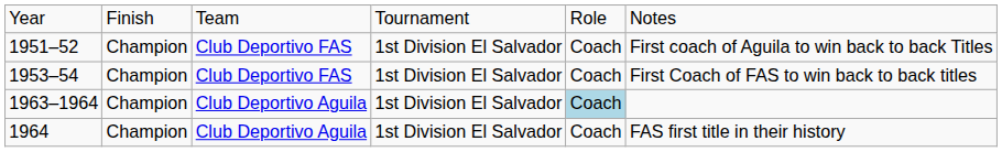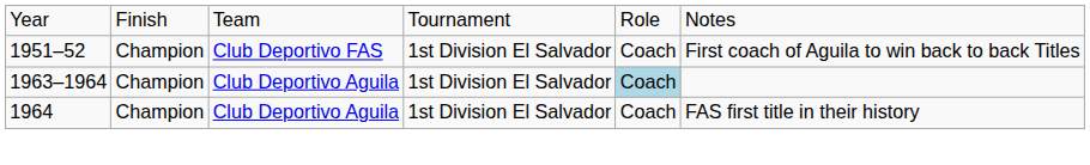 <table class=wikitable>
 <tr>
 <td>Year</td>
 <td>Finish</td>
 <td>Team</td>
 <td>Tournament</td>
 <td>Role</td>
 <td>Notes</td>
 </tr>
 <tr>
 <td>1951–52</td>
 <td>Champion</td>
 <td><a href='#'>Club Deportivo FAS</a></td>
 <td>1st Division El Salvador</td>
 <td>Coach</td>
 <td>First coach of Aguila to win back to back Titles</td>
 </tr>
 <tr>
-<td>1953–54</td>
-<td>Champion</td>
-<td><a href='#'>Club Deportivo FAS</a></td>
-<td>1st Division El Salvador</td>
-<td>Coach</td>
-<td>First Coach of FAS to win back to back titles</td>
-</tr>
-<tr>
 <td>1963–1964</td>
 <td>Champion</td>
 <td><a href='#'>Club Deportivo Aguila</a></td>
 <td>1st Division El Salvador</td>
 <td style="background: lightblue;">Coach</td>
 <td></td>
 </tr>
 <tr>
 <td>1964</td>
 <td>Champion</td>
 <td><a href='#'>Club Deportivo Aguila</a></td>
 <td>1st Division El Salvador</td>
 <td>Coach</td>
 <td>FAS first title in their history</td>
 </tr>
 </table>
